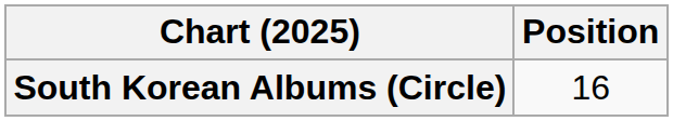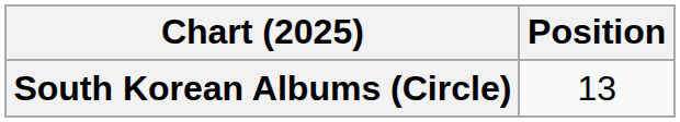 <table class="wikitable plainrowheaders" style="text-align:center">
 <tr>
 <th scope="col">Chart (2025)</th>
 <th scope="col">Position</th>
 </tr>
 <tr>
 <th scope="row">South Korean Albums (Circle)</th>
-<td>16</td>
+<td>13</td>
 </tr>
 </table>
